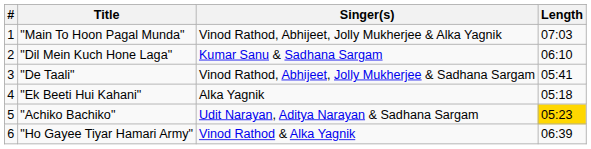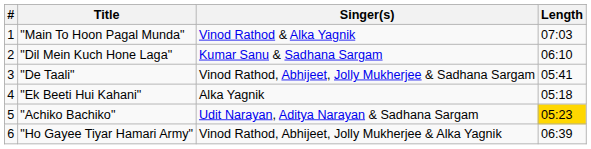 <table class="wikitable sortable" style="font-size:95%;">
 <tr>
 <th>#</th>
 <th>Title</th>
 <th>Singer(s)</th>
 <th>Length</th>
 </tr>
 <tr>
 <td>1</td>
 <td>"Main To Hoon Pagal Munda"</td>
-<td>Vinod Rathod, Abhijeet, Jolly Mukherjee & Alka Yagnik</td>
+<td><a href='#'>Vinod Rathod</a> & <a href='#'>Alka Yagnik</a></td>
 <td>07:03</td>
 </tr>
 <tr>
 <td>2</td>
 <td>"Dil Mein Kuch Hone Laga"</td>
 <td><a href='#'>Kumar Sanu</a> & <a href='#'>Sadhana Sargam</a></td>
 <td>06:10</td>
 </tr>
 <tr>
 <td>3</td>
 <td>"De Taali"</td>
 <td>Vinod Rathod, <a href='#'>Abhijeet</a>, <a href='#'>Jolly Mukherjee</a> & Sadhana Sargam</td>
 <td>05:41</td>
 </tr>
 <tr>
 <td>4</td>
 <td>"Ek Beeti Hui Kahani"</td>
 <td>Alka Yagnik</td>
 <td>05:18</td>
 </tr>
 <tr>
 <td>5</td>
 <td>"Achiko Bachiko"</td>
 <td><a href='#'>Udit Narayan</a>, <a href='#'>Aditya Narayan</a> & Sadhana Sargam</td>
 <td style="background: gold;">05:23</td>
 </tr>
 <tr>
 <td>6</td>
 <td>"Ho Gayee Tiyar Hamari Army"</td>
-<td><a href='#'>Vinod Rathod</a> & <a href='#'>Alka Yagnik</a></td>
+<td>Vinod Rathod, Abhijeet, Jolly Mukherjee & Alka Yagnik</td>
 <td>06:39</td>
 </tr>
 </table>
